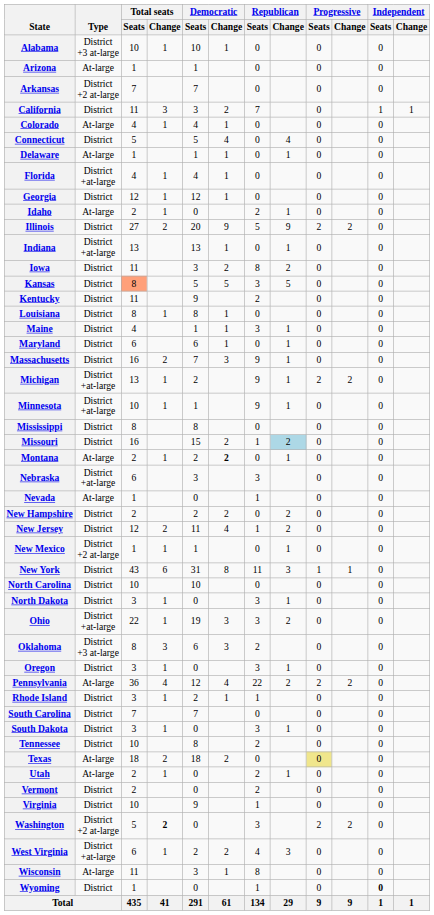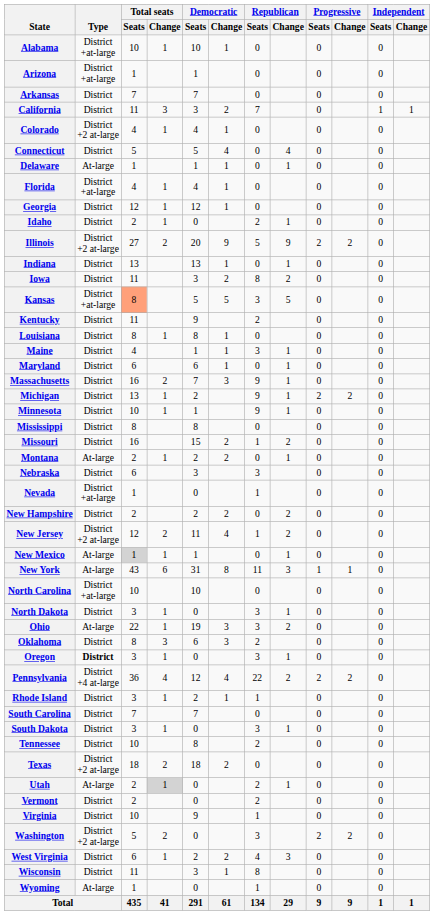 <table class="wikitable sortable" style="text-align:center">
 <tr valign=bottom>
 <th rowspan=2>State</th>
 <th rowspan=2>Type</th>
 <th colspan=2>Total seats<br></th>
 <th colspan=2 ><a href='#'>Democratic</a></th>
 <th colspan=2 ><a href='#'>Republican</a></th>
 <th colspan=2 ><a href='#'>Progressive</a></th>
 <th colspan=2 ><a href='#'>Independent</a></th>
 </tr>
 <tr>
 <th>Seats</th>
 <th>Change</th>
 <th>Seats</th>
 <th>Change</th>
 <th>Seats</th>
 <th>Change</th>
 <th>Seats</th>
 <th>Change</th>
 <th>Seats</th>
 <th>Change</th>
 </tr>
 <tr>
 <th><a href='#'>Alabama</a></th>
-<td>District<br>+3 at-large</td>
+<td>District<br>+at-large</td>
 <td>10</td>
 <td> 1</td>
 <td>10</td>
 <td> 1</td>
 <td>0</td>
 <td></td>
 <td>0</td>
 <td></td>
 <td>0</td>
 <td></td>
 </tr>
 <tr>
 <th><a href='#'>Arizona</a></th>
-<td>At-large</td>
+<td>District<br>+at-large</td>
 <td>1</td>
 <td></td>
 <td>1</td>
 <td></td>
 <td>0</td>
 <td></td>
 <td>0</td>
 <td></td>
 <td>0</td>
 <td></td>
 </tr>
 <tr>
 <th><a href='#'>Arkansas</a></th>
-<td>District<br>+2 at-large</td>
+<td>District</td>
 <td>7</td>
 <td></td>
 <td>7</td>
 <td></td>
 <td>0</td>
 <td></td>
 <td>0</td>
 <td></td>
 <td>0</td>
 <td></td>
 </tr>
 <tr>
 <th><a href='#'>California</a></th>
 <td>District</td>
 <td>11</td>
 <td> 3</td>
 <td>3</td>
 <td> 2</td>
 <td>7</td>
 <td></td>
 <td>0</td>
 <td></td>
 <td>1</td>
 <td> 1</td>
 </tr>
 <tr>
 <th><a href='#'>Colorado</a></th>
-<td>At-large</td>
+<td>District<br>+2 at-large</td>
 <td>4</td>
 <td> 1</td>
 <td>4</td>
 <td> 1</td>
 <td>0</td>
 <td></td>
 <td>0</td>
 <td></td>
 <td>0</td>
 <td></td>
 </tr>
 <tr>
 <th><a href='#'>Connecticut</a></th>
 <td>District</td>
 <td>5</td>
 <td></td>
 <td>5</td>
 <td> 4</td>
 <td>0</td>
 <td> 4</td>
 <td>0</td>
 <td></td>
 <td>0</td>
 <td></td>
 </tr>
 <tr>
 <th><a href='#'>Delaware</a></th>
 <td>At-large</td>
 <td>1</td>
 <td></td>
 <td>1</td>
 <td> 1</td>
 <td>0</td>
 <td> 1</td>
 <td>0</td>
 <td></td>
 <td>0</td>
 <td></td>
 </tr>
 <tr>
 <th><a href='#'>Florida</a></th>
 <td>District<br>+at-large</td>
 <td>4</td>
 <td> 1</td>
 <td>4</td>
 <td> 1</td>
 <td>0</td>
 <td></td>
 <td>0</td>
 <td></td>
 <td>0</td>
 <td></td>
 </tr>
 <tr>
 <th><a href='#'>Georgia</a></th>
 <td>District</td>
 <td>12</td>
 <td> 1</td>
 <td>12</td>
 <td> 1</td>
 <td>0</td>
 <td></td>
 <td>0</td>
 <td></td>
 <td>0</td>
 <td></td>
 </tr>
 <tr>
 <th><a href='#'>Idaho</a></th>
-<td>At-large</td>
+<td>District</td>
 <td>2</td>
 <td> 1</td>
 <td>0</td>
 <td></td>
 <td>2</td>
 <td> 1</td>
 <td>0</td>
 <td></td>
 <td>0</td>
 <td></td>
 </tr>
 <tr>
 <th><a href='#'>Illinois</a></th>
-<td>District</td>
+<td>District<br>+2 at-large</td>
 <td>27</td>
 <td> 2</td>
 <td>20</td>
 <td> 9</td>
 <td>5</td>
 <td> 9</td>
 <td>2</td>
 <td> 2</td>
 <td>0</td>
 <td></td>
 </tr>
 <tr>
 <th><a href='#'>Indiana</a></th>
-<td>District<br>+at-large</td>
+<td>District</td>
 <td>13</td>
 <td></td>
 <td>13</td>
 <td> 1</td>
 <td>0</td>
 <td> 1</td>
 <td>0</td>
 <td></td>
 <td>0</td>
 <td></td>
 </tr>
 <tr>
 <th><a href='#'>Iowa</a></th>
 <td>District</td>
 <td>11</td>
 <td></td>
 <td>3</td>
 <td> 2</td>
 <td>8</td>
 <td> 2</td>
 <td>0</td>
 <td></td>
 <td>0</td>
 <td></td>
 </tr>
 <tr>
 <th><a href='#'>Kansas</a></th>
-<td>District</td>
+<td>District<br>+at-large</td>
 <td style="background: lightsalmon;">8</td>
 <td></td>
 <td>5</td>
 <td> 5</td>
 <td>3</td>
 <td> 5</td>
 <td>0</td>
 <td></td>
 <td>0</td>
 <td></td>
 </tr>
 <tr>
 <th><a href='#'>Kentucky</a></th>
 <td>District</td>
 <td>11</td>
 <td></td>
 <td>9</td>
 <td></td>
 <td>2</td>
 <td></td>
 <td>0</td>
 <td></td>
 <td>0</td>
 <td></td>
 </tr>
 <tr>
 <th><a href='#'>Louisiana</a></th>
 <td>District</td>
 <td>8</td>
 <td> 1</td>
 <td>8</td>
 <td> 1</td>
 <td>0</td>
 <td></td>
 <td>0</td>
 <td></td>
 <td>0</td>
 <td></td>
 </tr>
 <tr>
 <th><a href='#'>Maine</a></th>
 <td>District</td>
 <td>4</td>
 <td></td>
 <td>1</td>
 <td> 1</td>
 <td>3</td>
 <td> 1</td>
 <td>0</td>
 <td></td>
 <td>0</td>
 <td></td>
 </tr>
 <tr>
 <th><a href='#'>Maryland</a></th>
 <td>District</td>
 <td>6</td>
 <td></td>
 <td>6</td>
 <td> 1</td>
 <td>0</td>
 <td> 1</td>
 <td>0</td>
 <td></td>
 <td>0</td>
 <td></td>
 </tr>
 <tr>
 <th><a href='#'>Massachusetts</a></th>
 <td>District</td>
 <td>16</td>
 <td> 2</td>
 <td>7</td>
 <td> 3</td>
 <td>9</td>
 <td> 1</td>
 <td>0</td>
 <td></td>
 <td>0</td>
 <td></td>
 </tr>
 <tr>
 <th><a href='#'>Michigan</a></th>
-<td>District<br>+at-large</td>
+<td>District</td>
 <td>13</td>
 <td> 1</td>
 <td>2</td>
 <td></td>
 <td>9</td>
 <td> 1</td>
 <td>2</td>
 <td> 2</td>
 <td>0</td>
 <td></td>
 </tr>
 <tr>
 <th><a href='#'>Minnesota</a></th>
-<td>District<br>+at-large</td>
+<td>District</td>
 <td>10</td>
 <td> 1</td>
 <td>1</td>
 <td></td>
 <td>9</td>
 <td> 1</td>
 <td>0</td>
 <td></td>
 <td>0</td>
 <td></td>
 </tr>
 <tr>
 <th><a href='#'>Mississippi</a></th>
 <td>District</td>
 <td>8</td>
 <td></td>
 <td>8</td>
 <td></td>
 <td>0</td>
 <td></td>
 <td>0</td>
 <td></td>
 <td>0</td>
 <td></td>
 </tr>
 <tr>
 <th><a href='#'>Missouri</a></th>
 <td>District</td>
 <td>16</td>
 <td></td>
 <td>15</td>
 <td> 2</td>
 <td>1</td>
-<td style="background: lightblue;"> 2</td>
+<td> 2</td>
 <td>0</td>
 <td></td>
 <td>0</td>
 <td></td>
 </tr>
 <tr>
 <th><a href='#'>Montana</a></th>
 <td>At-large</td>
 <td>2</td>
 <td> 1</td>
 <td>2</td>
-<td><strong> 2</strong></td>
+<td> 2</td>
 <td>0</td>
 <td> 1</td>
 <td>0</td>
 <td></td>
 <td>0</td>
 <td></td>
 </tr>
 <tr>
 <th><a href='#'>Nebraska</a></th>
-<td>District<br>+at-large</td>
+<td>District</td>
 <td>6</td>
 <td></td>
 <td>3</td>
 <td></td>
 <td>3</td>
 <td></td>
 <td>0</td>
 <td></td>
 <td>0</td>
 <td></td>
 </tr>
 <tr>
 <th><a href='#'>Nevada</a></th>
-<td>At-large</td>
+<td>District<br>+at-large</td>
 <td>1</td>
 <td></td>
 <td>0</td>
 <td></td>
 <td>1</td>
 <td></td>
 <td>0</td>
 <td></td>
 <td>0</td>
 <td></td>
 </tr>
 <tr>
 <th><a href='#'>New Hampshire</a></th>
 <td>District</td>
 <td>2</td>
 <td></td>
 <td>2</td>
 <td> 2</td>
 <td>0</td>
 <td> 2</td>
 <td>0</td>
 <td></td>
 <td>0</td>
 <td></td>
 </tr>
 <tr>
 <th><a href='#'>New Jersey</a></th>
-<td>District</td>
+<td>District<br>+2 at-large</td>
 <td>12</td>
 <td> 2</td>
 <td>11</td>
 <td> 4</td>
 <td>1</td>
 <td> 2</td>
 <td>0</td>
 <td></td>
 <td>0</td>
 <td></td>
 </tr>
 <tr>
 <th><a href='#'>New Mexico</a></th>
-<td>District<br>+2 at-large</td>
-<td>1</td>
+<td>At-large</td>
+<td style="background: lightgrey;">1</td>
 <td> 1</td>
 <td>1</td>
 <td></td>
 <td>0</td>
 <td> 1</td>
 <td>0</td>
 <td></td>
 <td>0</td>
 <td></td>
 </tr>
 <tr>
 <th><a href='#'>New York</a></th>
-<td>District</td>
+<td>At-large</td>
 <td>43</td>
 <td> 6</td>
 <td>31</td>
 <td> 8</td>
 <td>11</td>
 <td> 3</td>
 <td>1</td>
 <td> 1</td>
 <td>0</td>
 <td></td>
 </tr>
 <tr>
 <th><a href='#'>North Carolina</a></th>
-<td>District</td>
+<td>District<br>+at-large</td>
 <td>10</td>
 <td></td>
 <td>10</td>
 <td></td>
 <td>0</td>
 <td></td>
 <td>0</td>
 <td></td>
 <td>0</td>
 <td></td>
 </tr>
 <tr>
 <th><a href='#'>North Dakota</a></th>
 <td>District</td>
 <td>3</td>
 <td> 1</td>
 <td>0</td>
 <td></td>
 <td>3</td>
 <td> 1</td>
 <td>0</td>
 <td></td>
 <td>0</td>
 <td></td>
 </tr>
 <tr>
 <th><a href='#'>Ohio</a></th>
-<td>District<br>+at-large</td>
+<td>At-large</td>
 <td>22</td>
 <td> 1</td>
 <td>19</td>
 <td> 3</td>
 <td>3</td>
 <td> 2</td>
 <td>0</td>
 <td></td>
 <td>0</td>
 <td></td>
 </tr>
 <tr>
 <th><a href='#'>Oklahoma</a></th>
-<td>District<br>+3 at-large</td>
+<td>District</td>
 <td>8</td>
 <td> 3</td>
 <td>6</td>
 <td> 3</td>
 <td>2</td>
 <td></td>
 <td>0</td>
 <td></td>
 <td>0</td>
 <td></td>
 </tr>
 <tr>
 <th><a href='#'>Oregon</a></th>
-<td>District</td>
+<td><strong>District</strong></td>
 <td>3</td>
 <td> 1</td>
 <td>0</td>
 <td></td>
 <td>3</td>
 <td> 1</td>
 <td>0</td>
 <td></td>
 <td>0</td>
 <td></td>
 </tr>
 <tr>
 <th><a href='#'>Pennsylvania</a></th>
-<td>At-large</td>
+<td>District<br>+4 at-large</td>
 <td>36</td>
 <td> 4</td>
 <td>12</td>
 <td> 4</td>
 <td>22</td>
 <td> 2</td>
 <td>2</td>
 <td> 2</td>
 <td>0</td>
 <td></td>
 </tr>
 <tr>
 <th><a href='#'>Rhode Island</a></th>
 <td>District</td>
 <td>3</td>
 <td> 1</td>
 <td>2</td>
 <td> 1</td>
 <td>1</td>
 <td></td>
 <td>0</td>
 <td></td>
 <td>0</td>
 <td></td>
 </tr>
 <tr>
 <th><a href='#'>South Carolina</a></th>
 <td>District</td>
 <td>7</td>
 <td></td>
 <td>7</td>
 <td></td>
 <td>0</td>
 <td></td>
 <td>0</td>
 <td></td>
 <td>0</td>
 <td></td>
 </tr>
 <tr>
 <th><a href='#'>South Dakota</a></th>
 <td>District</td>
 <td>3</td>
 <td> 1</td>
 <td>0</td>
 <td></td>
 <td>3</td>
 <td> 1</td>
 <td>0</td>
 <td></td>
 <td>0</td>
 <td></td>
 </tr>
 <tr>
 <th><a href='#'>Tennessee</a></th>
 <td>District</td>
 <td>10</td>
 <td></td>
 <td>8</td>
 <td></td>
 <td>2</td>
 <td></td>
 <td>0</td>
 <td></td>
 <td>0</td>
 <td></td>
 </tr>
 <tr>
 <th><a href='#'>Texas</a></th>
-<td>At-large</td>
+<td>District<br>+2 at-large</td>
 <td>18</td>
 <td> 2</td>
 <td>18</td>
 <td> 2</td>
 <td>0</td>
 <td></td>
-<td style="background: khaki;">0</td>
+<td>0</td>
 <td></td>
 <td>0</td>
 <td></td>
 </tr>
 <tr>
 <th><a href='#'>Utah</a></th>
 <td>At-large</td>
 <td>2</td>
-<td> 1</td>
+<td style="background: lightgrey;"> 1</td>
 <td>0</td>
 <td></td>
 <td>2</td>
 <td> 1</td>
 <td>0</td>
 <td></td>
 <td>0</td>
 <td></td>
 </tr>
 <tr>
 <th><a href='#'>Vermont</a></th>
 <td>District</td>
 <td>2</td>
 <td></td>
 <td>0</td>
 <td></td>
 <td>2</td>
 <td></td>
 <td>0</td>
 <td></td>
 <td>0</td>
 <td></td>
 </tr>
 <tr>
 <th><a href='#'>Virginia</a></th>
 <td>District</td>
 <td>10</td>
 <td></td>
 <td>9</td>
 <td></td>
 <td>1</td>
 <td></td>
 <td>0</td>
 <td></td>
 <td>0</td>
 <td></td>
 </tr>
 <tr>
 <th><a href='#'>Washington</a></th>
 <td>District<br>+2 at-large</td>
 <td>5</td>
-<td><strong> 2</strong></td>
+<td> 2</td>
 <td>0</td>
 <td></td>
 <td>3</td>
 <td></td>
 <td>2</td>
 <td> 2</td>
 <td>0</td>
 <td></td>
 </tr>
 <tr>
 <th><a href='#'>West Virginia</a></th>
-<td>District<br>+at-large</td>
+<td>District</td>
 <td>6</td>
 <td> 1</td>
 <td>2</td>
 <td> 2</td>
 <td>4</td>
 <td> 3</td>
 <td>0</td>
 <td></td>
 <td>0</td>
 <td></td>
 </tr>
 <tr>
 <th><a href='#'>Wisconsin</a></th>
-<td>At-large</td>
+<td>District</td>
 <td>11</td>
 <td></td>
 <td>3</td>
 <td> 1</td>
 <td>8</td>
 <td></td>
 <td>0</td>
 <td></td>
 <td>0</td>
 <td></td>
 </tr>
 <tr>
 <th><a href='#'>Wyoming</a></th>
-<td>District</td>
+<td>At-large</td>
 <td>1</td>
 <td></td>
 <td>0</td>
 <td></td>
 <td>1</td>
 <td></td>
 <td>0</td>
 <td></td>
-<td><strong>0</strong></td>
+<td>0</td>
 <td></td>
 </tr>
 <tr>
 <th align=center colspan=2>Total</th>
 <th align=right>435</th>
 <th align=right> 41</th>
 <th>291<br></th>
 <th> 61</th>
 <th>134<br></th>
 <th> 29</th>
 <th>9<br></th>
 <th> 9</th>
 <th>1<br></th>
 <th> 1</th>
 </tr>
 </table>
